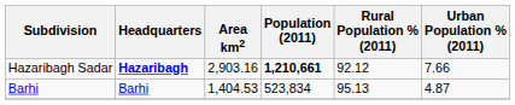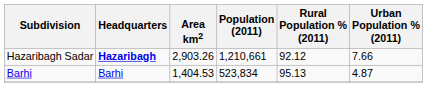 <table class="wikitable sortable">
 <tr>
 <th>Subdivision</th>
 <th>Headquarters</th>
 <th><br>Area<br>km<sup>2</sup></th>
 <th>Population<br>(2011)</th>
 <th>Rural<br>Population %<br>(2011)</th>
 <th>Urban<br> Population % <br>(2011)</th>
 </tr>
 <tr>
 <td>Hazaribagh Sadar</td>
 <td><strong><a href='#'>Hazaribagh</a></strong></td>
-<td>2,903.16</td>
-<td><strong>1,210,661</strong></td>
+<td>2,903.26</td>
+<td>1,210,661</td>
 <td>92.12</td>
 <td>7.66</td>
 </tr>
 <tr>
 <td><a href='#'>Barhi</a></td>
 <td><a href='#'>Barhi</a></td>
 <td>1,404.53</td>
 <td>523,834</td>
 <td>95.13</td>
 <td>4.87</td>
 </tr>
 <tr>
 </tr>
 </table>
